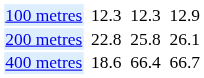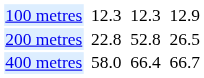 <table>
 <tr>
 <td bgcolor = DDEEFF><a href='#'>100 metres</a></td>
 <td></td>
 <td>12.3</td>
 <td></td>
 <td>12.3</td>
 <td></td>
 <td>12.9</td>
 </tr>
 <tr>
 <td bgcolor = DDEEFF><a href='#'>200 metres</a></td>
 <td></td>
 <td>22.8</td>
 <td></td>
-<td>25.8</td>
+<td>52.8</td>
 <td></td>
-<td>26.1</td>
+<td>26.5</td>
 </tr>
 <tr>
 <td bgcolor = DDEEFF><a href='#'>400 metres</a></td>
 <td></td>
-<td>18.6</td>
+<td>58.0</td>
 <td></td>
 <td>66.4</td>
 <td></td>
 <td>66.7</td>
 </tr>
 </table>
